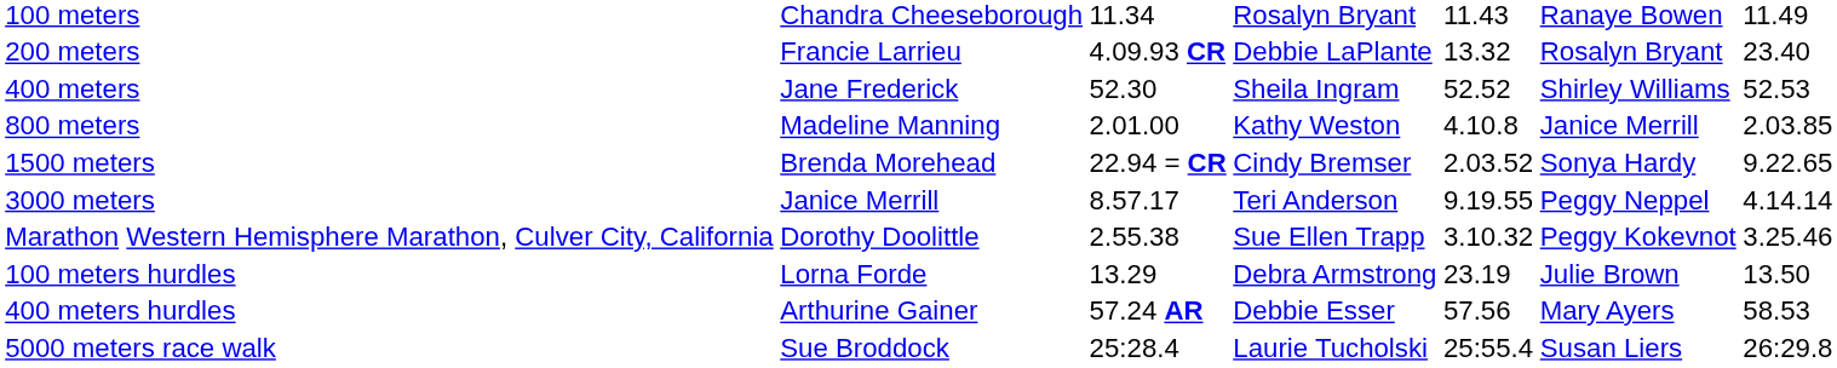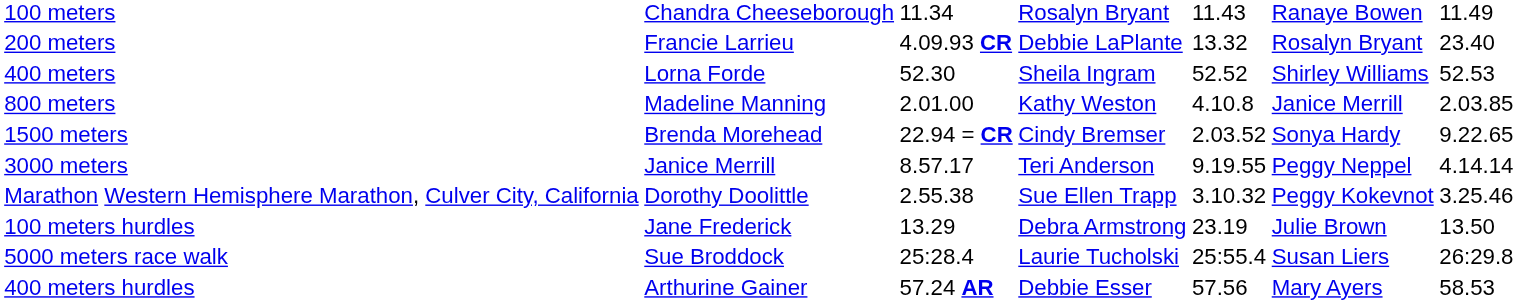 <table>
 <tr>
 <td><a href='#'>100 meters</a></td>
 <td><a href='#'>Chandra Cheeseborough</a></td>
 <td>11.34</td>
 <td><a href='#'>Rosalyn Bryant</a></td>
 <td>11.43</td>
 <td><a href='#'>Ranaye Bowen</a></td>
 <td>11.49</td>
 </tr>
 <tr>
 <td><a href='#'>200 meters</a></td>
 <td><a href='#'>Francie Larrieu</a></td>
 <td>4.09.93  <strong><a href='#'>CR</a></strong></td>
 <td><a href='#'>Debbie LaPlante</a></td>
 <td>13.32</td>
 <td><a href='#'>Rosalyn Bryant</a></td>
 <td>23.40</td>
 </tr>
 <tr>
 <td><a href='#'>400 meters</a></td>
-<td><a href='#'>Jane Frederick</a></td>
+<td><a href='#'>Lorna Forde</a></td>
 <td>52.30</td>
 <td><a href='#'>Sheila Ingram</a></td>
 <td>52.52</td>
 <td><a href='#'>Shirley Williams</a></td>
 <td>52.53</td>
 </tr>
 <tr>
 <td><a href='#'>800 meters</a></td>
 <td><a href='#'>Madeline Manning</a></td>
 <td>2.01.00</td>
 <td><a href='#'>Kathy Weston</a></td>
 <td>4.10.8</td>
 <td><a href='#'>Janice Merrill</a></td>
 <td>2.03.85</td>
 </tr>
 <tr>
 <td><a href='#'>1500 meters</a></td>
 <td><a href='#'>Brenda Morehead</a></td>
 <td>22.94	= <strong><a href='#'>CR</a></strong></td>
 <td><a href='#'>Cindy Bremser</a></td>
 <td>2.03.52</td>
 <td><a href='#'>Sonya Hardy</a></td>
 <td>9.22.65</td>
 </tr>
 <tr>
 <td><a href='#'>3000 meters</a></td>
 <td><a href='#'>Janice Merrill</a></td>
 <td>8.57.17</td>
 <td><a href='#'>Teri Anderson</a></td>
 <td>9.19.55</td>
 <td><a href='#'>Peggy Neppel</a></td>
 <td>4.14.14</td>
 </tr>
 <tr>
 <td><a href='#'>Marathon</a> <a href='#'>Western Hemisphere Marathon</a>, <a href='#'>Culver City, California</a></td>
 <td><a href='#'>Dorothy Doolittle</a></td>
 <td>2.55.38</td>
 <td><a href='#'>Sue Ellen Trapp</a></td>
 <td>3.10.32</td>
 <td><a href='#'>Peggy Kokevnot</a></td>
 <td>3.25.46</td>
 </tr>
 <tr>
 <td><a href='#'>100 meters hurdles</a></td>
-<td><a href='#'>Lorna Forde</a></td>
+<td><a href='#'>Jane Frederick</a></td>
 <td>13.29</td>
 <td><a href='#'>Debra Armstrong</a></td>
 <td>23.19</td>
 <td><a href='#'>Julie Brown</a></td>
 <td>13.50</td>
+</tr>
+<tr>
+<td><a href='#'>5000 meters race walk</a></td>
+<td><a href='#'>Sue Broddock</a></td>
+<td>25:28.4</td>
+<td><a href='#'>Laurie Tucholski</a></td>
+<td>25:55.4</td>
+<td><a href='#'>Susan Liers</a></td>
+<td>26:29.8</td>
 </tr>
 <tr>
 <td><a href='#'>400 meters hurdles</a></td>
 <td><a href='#'>Arthurine Gainer</a></td>
 <td>57.24  <strong><a href='#'>AR</a></strong></td>
 <td><a href='#'>Debbie Esser</a></td>
 <td>57.56</td>
 <td><a href='#'>Mary Ayers</a></td>
 <td>58.53</td>
 </tr>
-<tr>
-<td><a href='#'>5000 meters race walk</a></td>
-<td><a href='#'>Sue Broddock</a></td>
-<td>25:28.4</td>
-<td><a href='#'>Laurie Tucholski</a></td>
-<td>25:55.4</td>
-<td><a href='#'>Susan Liers</a></td>
-<td>26:29.8</td>
-</tr>
 </table>
